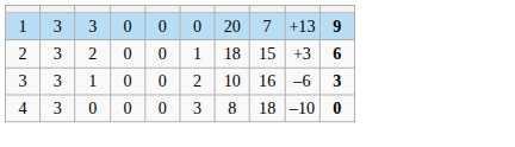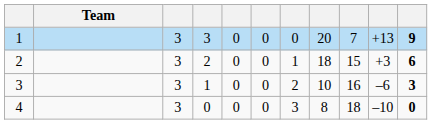 <table class="wikitable" style="text-align: center; font-size: 97%;">
 <tr>
 <th width="25"></th>
+<th width="135">Team</th>
 <th width="25"></th>
 <th width="25"></th>
 <th width="25"></th>
 <th width="25"></th>
 <th width="25"></th>
 <th width="25"></th>
 <th width="25"></th>
 <th width="25"></th>
 <th width="25"></th>
 </tr>
 <tr style="background-color: #b8def6;">
 <td>1</td>
+<td align=left></td>
 <td>3</td>
 <td>3</td>
 <td>0</td>
 <td>0</td>
 <td>0</td>
 <td>20</td>
 <td>7</td>
 <td>+13</td>
 <td><strong>9</strong></td>
 </tr>
 <tr>
 <td>2</td>
+<td align=left></td>
 <td>3</td>
 <td>2</td>
 <td>0</td>
 <td>0</td>
 <td>1</td>
 <td>18</td>
 <td>15</td>
 <td>+3</td>
 <td><strong>6</strong></td>
 </tr>
 <tr>
 <td>3</td>
+<td align=left></td>
 <td>3</td>
 <td>1</td>
 <td>0</td>
 <td>0</td>
 <td>2</td>
 <td>10</td>
 <td>16</td>
 <td>–6</td>
 <td><strong>3</strong></td>
 </tr>
 <tr>
 <td>4</td>
+<td align=left></td>
 <td>3</td>
 <td>0</td>
 <td>0</td>
 <td>0</td>
 <td>3</td>
 <td>8</td>
 <td>18</td>
 <td>–10</td>
 <td><strong>0</strong></td>
 </tr>
 </table>
